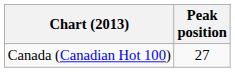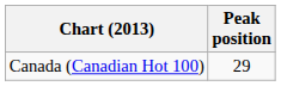 <table class="wikitable sortable">
 <tr>
 <th>Chart (2013)</th>
 <th>Peak<br>position</th>
 </tr>
 <tr>
 <td>Canada (<a href='#'>Canadian Hot 100</a>)</td>
-<td align="center">27</td>
+<td align="center">29</td>
 </tr>
 </table>
